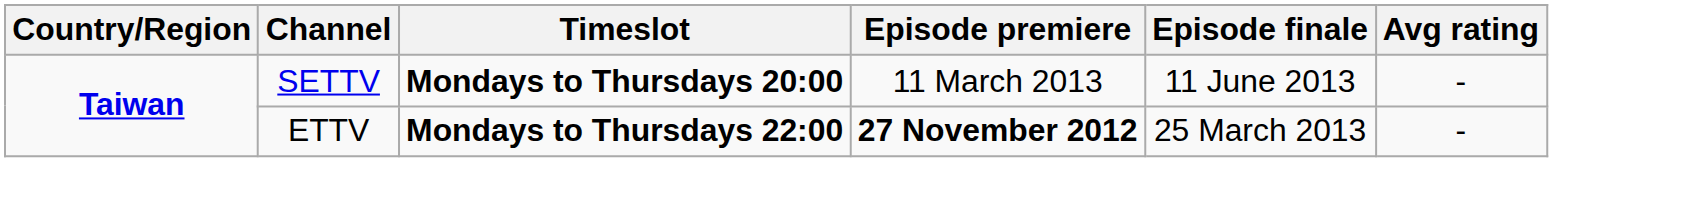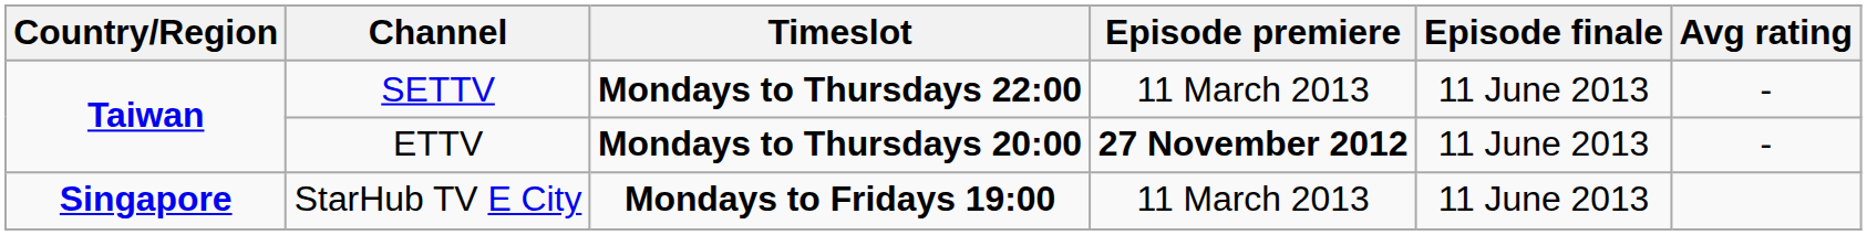 <table class="wikitable">
 <tr style="background: #e0e0e0;">
 <th>Country/Region</th>
 <th>Channel</th>
 <th>Timeslot</th>
 <th>Episode premiere</th>
 <th>Episode finale</th>
 <th>Avg rating</th>
 </tr>
 <tr style="background: #f9f9f9;">
 <th style="background: #f9f9f9; text-align: center;" rowspan="2"><a href='#'>Taiwan</a></th>
 <td style="text-align: center;"><a href='#'>SETTV</a></td>
-<td style="text-align: center;"><strong>Mondays to Thursdays 20:00</strong></td>
+<td style="text-align: center;"><strong>Mondays to Thursdays 22:00</strong></td>
 <td style="text-align: center;">11 March 2013</td>
 <td style="text-align: center;">11 June 2013</td>
 <td style="text-align: center;">-</td>
 </tr>
 <tr style="background: #f9f9f9;">
 <td style="text-align: center;">ETTV</td>
-<td style="text-align: center;"><strong>Mondays to Thursdays 22:00</strong></td>
+<td style="text-align: center;"><strong>Mondays to Thursdays 20:00</strong></td>
 <td style="text-align: center;"><strong>27 November 2012</strong></td>
-<td style="text-align: center;">25 March 2013</td>
+<td style="text-align: center;">11 June 2013</td>
 <td style="text-align: center;">-</td>
 </tr>
+<tr style="background: #f9f9f9;">
+<th style="background: #f9f9f9; text-align: center;"><a href='#'>Singapore</a></th>
+<td style="text-align: center;">StarHub TV <a href='#'>E City</a></td>
+<td style="text-align: center;"><strong>Mondays to Fridays 19:00</strong></td>
+<td style="text-align: center;">11 March 2013</td>
+<td style="text-align: center;">11 June 2013</td>
+<td style="text-align: center;"></td>
+</tr>
 </table>
